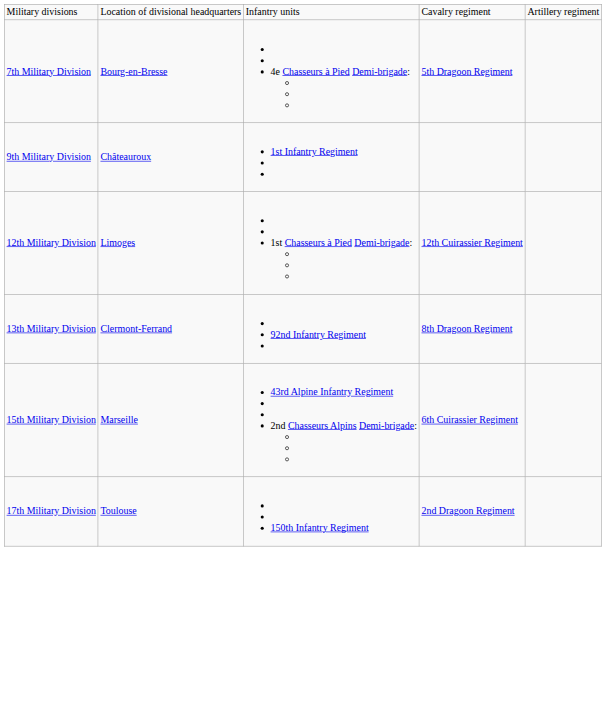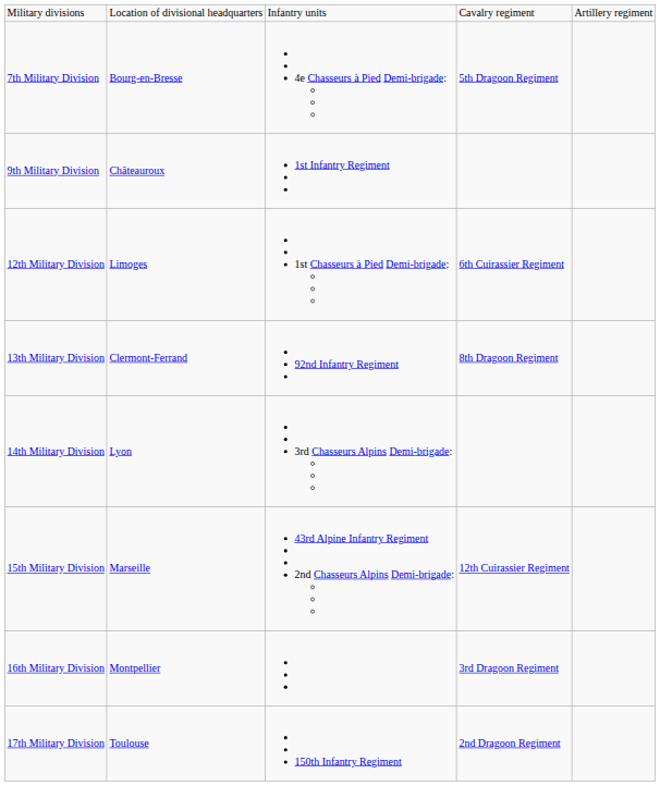 <table class="wikitable">
 <tr>
 <td>Military divisions</td>
 <td>Location of divisional headquarters</td>
 <td>Infantry units</td>
 <td>Cavalry regiment</td>
 <td>Artillery regiment</td>
 </tr>
 <tr>
 <td><a href='#'>7th Military Division</a></td>
 <td><a href='#'>Bourg-en-Bresse</a></td>
 <td><br><ul><li></li><li></li><li>4e <a href='#'>Chasseurs à Pied</a> <a href='#'>Demi-brigade</a>:<ul><li></li><li></li><li></li></ul></li></ul></td>
 <td><a href='#'>5th Dragoon Regiment</a></td>
 <td></td>
 </tr>
 <tr>
 <td><a href='#'>9th Military Division</a></td>
 <td><a href='#'>Châteauroux</a></td>
 <td><br><ul><li><a href='#'>1st Infantry Regiment</a></li><li></li><li></li></ul></td>
 <td></td>
 <td></td>
 </tr>
 <tr>
 <td><a href='#'>12th Military Division</a></td>
 <td><a href='#'>Limoges</a></td>
 <td><br><ul><li></li><li></li><li>1st <a href='#'>Chasseurs à Pied</a> <a href='#'>Demi-brigade</a>:<ul><li></li><li></li><li></li></ul></li></ul></td>
-<td><a href='#'>12th Cuirassier Regiment</a></td>
+<td><a href='#'>6th Cuirassier Regiment</a></td>
 <td></td>
 </tr>
 <tr>
 <td><a href='#'>13th Military Division</a></td>
 <td><a href='#'>Clermont-Ferrand</a></td>
 <td><br><ul><li></li><li><a href='#'>92nd Infantry Regiment</a></li><li></li></ul></td>
 <td><a href='#'>8th Dragoon Regiment</a></td>
 <td></td>
 </tr>
 <tr>
+<td><a href='#'>14th Military Division</a></td>
+<td><a href='#'>Lyon</a></td>
+<td><br><ul><li></li><li></li><li>3rd <a href='#'>Chasseurs Alpins</a> <a href='#'>Demi-brigade</a>:<ul><li></li><li></li><li></li></ul></li></ul></td>
+<td></td>
+<td></td>
+</tr>
+<tr>
 <td><a href='#'>15th Military Division</a></td>
 <td><a href='#'>Marseille</a></td>
 <td><br><ul><li><a href='#'>43rd Alpine Infantry Regiment</a></li><li></li><li></li><li>2nd <a href='#'>Chasseurs Alpins</a> <a href='#'>Demi-brigade</a>:<ul><li></li><li></li><li></li></ul></li></ul></td>
-<td><a href='#'>6th Cuirassier Regiment</a></td>
+<td><a href='#'>12th Cuirassier Regiment</a></td>
+<td></td>
+</tr>
+<tr>
+<td><a href='#'>16th Military Division</a></td>
+<td><a href='#'>Montpellier</a></td>
+<td><br><ul><li></li><li></li><li></li></ul></td>
+<td><a href='#'>3rd Dragoon Regiment</a></td>
 <td></td>
 </tr>
 <tr>
 <td><a href='#'>17th Military Division</a></td>
 <td><a href='#'>Toulouse</a></td>
 <td><br><ul><li></li><li></li><li><a href='#'>150th Infantry Regiment</a></li></ul></td>
 <td><a href='#'>2nd Dragoon Regiment</a></td>
 <td></td>
 </tr>
 </table>
